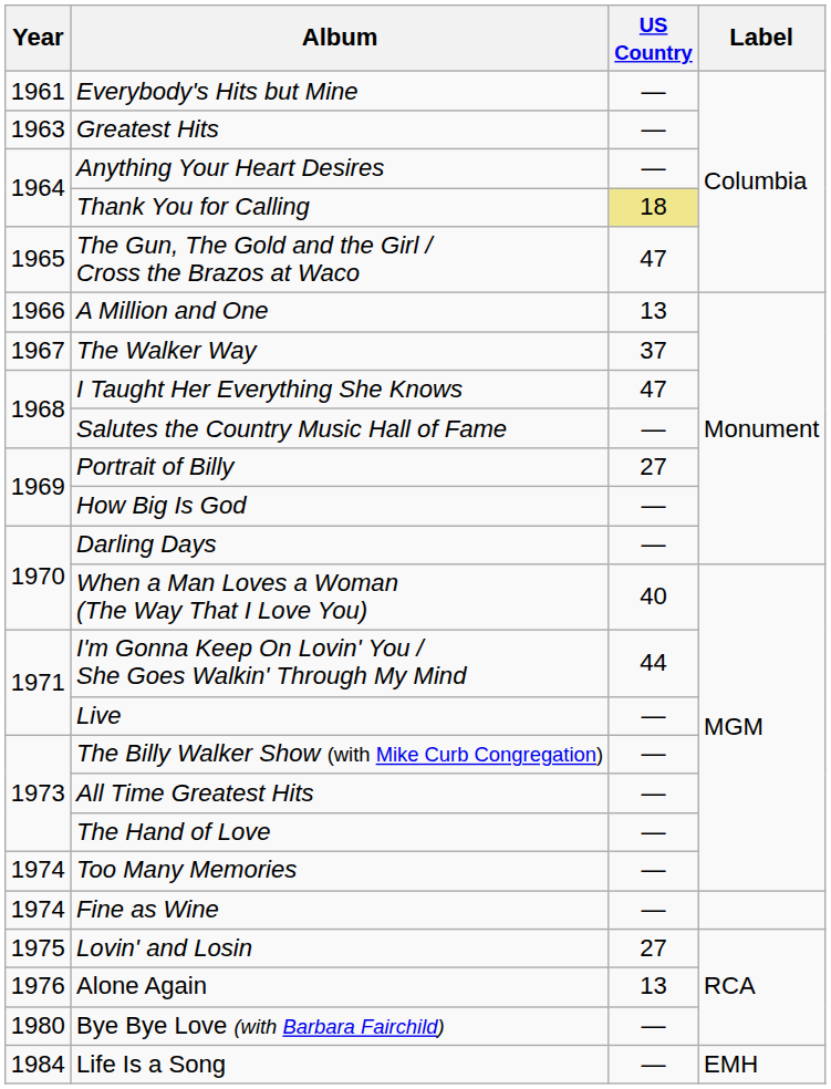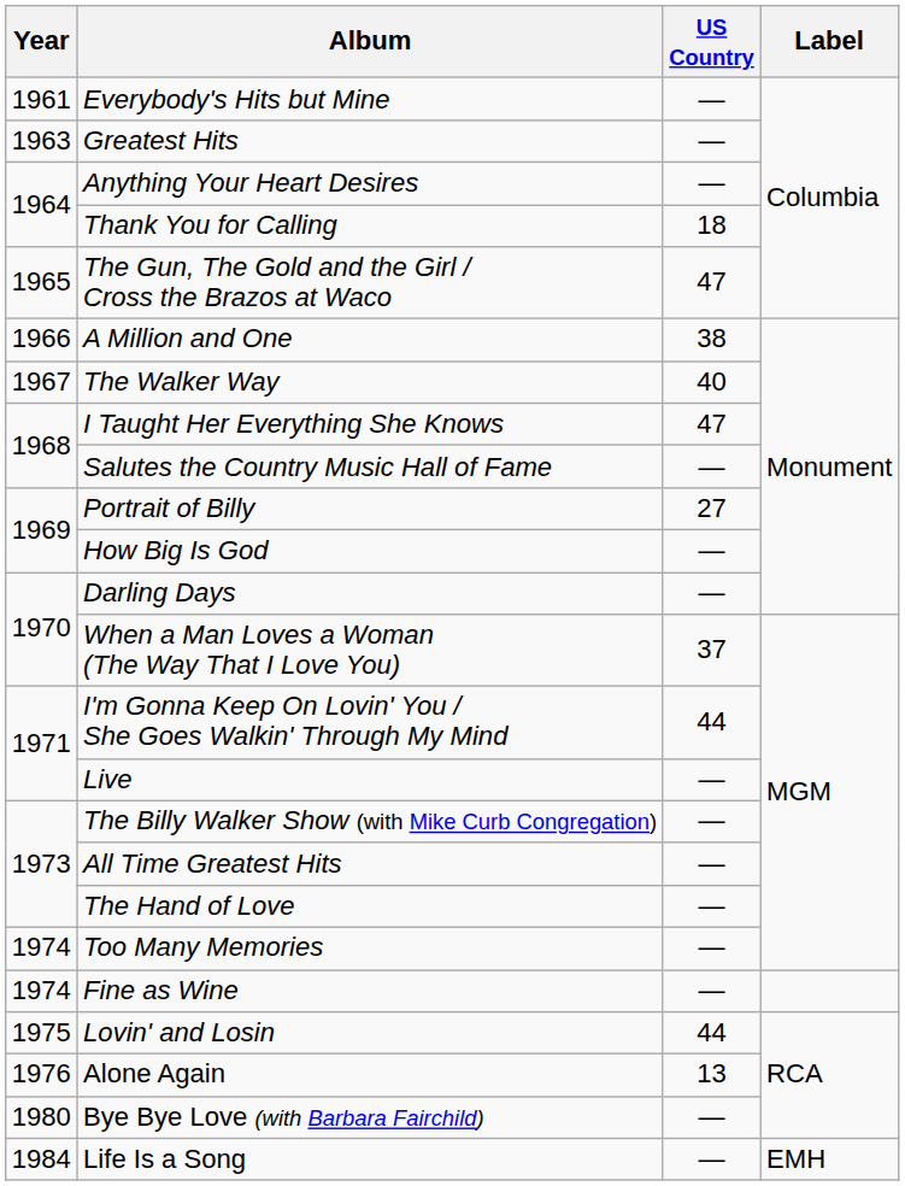 <table class="wikitable">
 <tr>
 <th>Year</th>
 <th>Album</th>
 <th width="45"><small><a href='#'>US Country</a></small></th>
 <th>Label</th>
 </tr>
 <tr>
 <td>1961</td>
 <td><em>Everybody's Hits but Mine</em></td>
 <td align="center">—</td>
 <td rowspan="5">Columbia</td>
 </tr>
 <tr>
 <td>1963</td>
 <td><em>Greatest Hits</em></td>
 <td align="center">—</td>
 </tr>
 <tr>
 <td rowspan="2">1964</td>
 <td><em>Anything Your Heart Desires</em></td>
 <td align="center">—</td>
 </tr>
 <tr>
 <td><em>Thank You for Calling</em></td>
-<td align="center" style="background: khaki;">18</td>
+<td align="center">18</td>
 </tr>
 <tr>
 <td>1965</td>
 <td><em>The Gun, The Gold and the Girl /<br>Cross the Brazos at Waco</em></td>
 <td align="center">47</td>
 </tr>
 <tr>
 <td>1966</td>
 <td><em>A Million and One</em></td>
-<td align="center">13</td>
+<td align="center">38</td>
 <td rowspan="7">Monument</td>
 </tr>
 <tr>
 <td>1967</td>
 <td><em>The Walker Way</em></td>
-<td align="center">37</td>
+<td align="center">40</td>
 </tr>
 <tr>
 <td rowspan="2">1968</td>
 <td><em>I Taught Her Everything She Knows</em></td>
 <td align="center">47</td>
 </tr>
 <tr>
 <td><em>Salutes the Country Music Hall of Fame</em></td>
 <td align="center">—</td>
 </tr>
 <tr>
 <td rowspan="2">1969</td>
 <td><em>Portrait of Billy</em></td>
 <td align="center">27</td>
 </tr>
 <tr>
 <td><em>How Big Is God</em></td>
 <td align="center">—</td>
 </tr>
 <tr>
 <td rowspan="2">1970</td>
 <td><em>Darling Days</em></td>
 <td align="center">—</td>
 </tr>
 <tr>
 <td><em>When a Man Loves a Woman<br>(The Way That I Love You)</em></td>
-<td align="center">40</td>
+<td align="center">37</td>
 <td rowspan="7">MGM</td>
 </tr>
 <tr>
 <td rowspan="2">1971</td>
 <td><em>I'm Gonna Keep On Lovin' You /<br>She Goes Walkin' Through My Mind</em></td>
 <td align="center">44</td>
 </tr>
 <tr>
 <td><em>Live</em></td>
 <td align="center">—</td>
 </tr>
 <tr>
 <td rowspan="3">1973</td>
 <td><em>The Billy Walker Show</em> <small>(with <a href='#'>Mike Curb Congregation</a>)</small></td>
 <td align="center">—</td>
 </tr>
 <tr>
 <td><em>All Time Greatest Hits</em></td>
 <td align="center">—</td>
 </tr>
 <tr>
 <td><em>The Hand of Love</em></td>
 <td align="center">—</td>
 </tr>
 <tr>
 <td>1974</td>
 <td><em>Too Many Memories</em></td>
 <td align="center">—</td>
 </tr>
 <tr>
 <td>1974</td>
 <td><em>Fine as Wine</em></td>
 <td align="center">—</td>
 </tr>
 <tr>
 <td>1975</td>
 <td><em>Lovin' and Losin<strong></td>
-<td align="center">27</td>
+<td align="center">44</td>
 <td rowspan="3">RCA</td>
 </tr>
 <tr>
 <td>1976</td>
 <td></em>Alone Again<em></td>
 <td align="center">13</td>
 </tr>
 <tr>
 <td>1980</td>
 <td></em>Bye Bye Love<em> <small>(with <a href='#'>Barbara Fairchild</a>)</small></td>
 <td align="center">—</td>
 </tr>
 <tr>
 <td>1984</td>
 <td></em>Life Is a Song<em></td>
 <td align="center">—</td>
 <td>EMH</td>
 </tr>
 </table>
